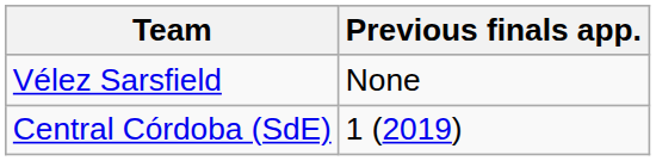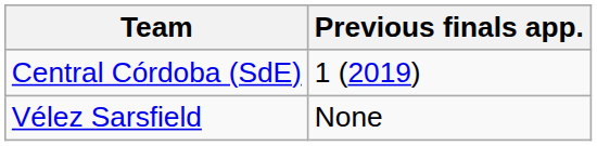 <table class="wikitable">
 <tr>
 <th>Team</th>
 <th>Previous finals app.</th>
 </tr>
 <tr>
+<td><a href='#'>Central Córdoba (SdE)</a></td>
+<td>1 (<a href='#'>2019</a>)</td>
+</tr>
+<tr>
 <td><a href='#'>Vélez Sarsfield</a></td>
 <td>None</td>
 </tr>
-<tr>
-<td><a href='#'>Central Córdoba (SdE)</a></td>
-<td>1 (<a href='#'>2019</a>)</td>
-</tr>
 </table>
